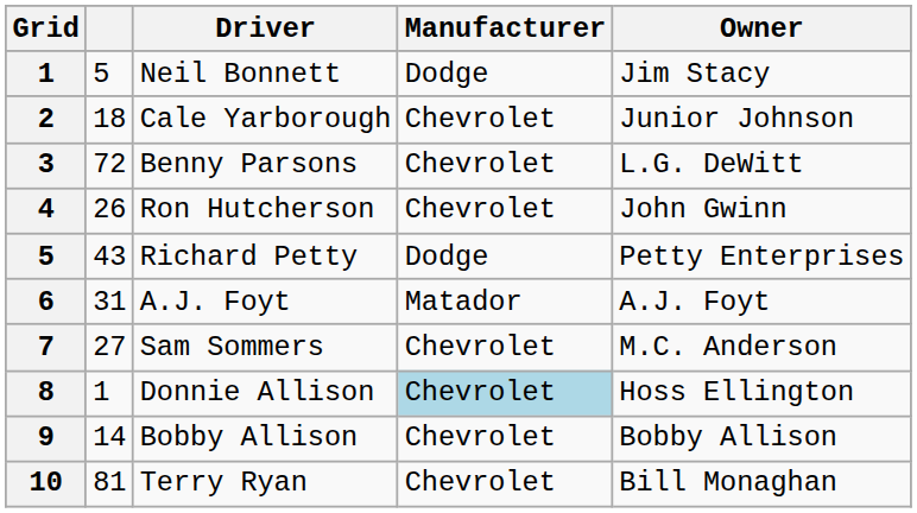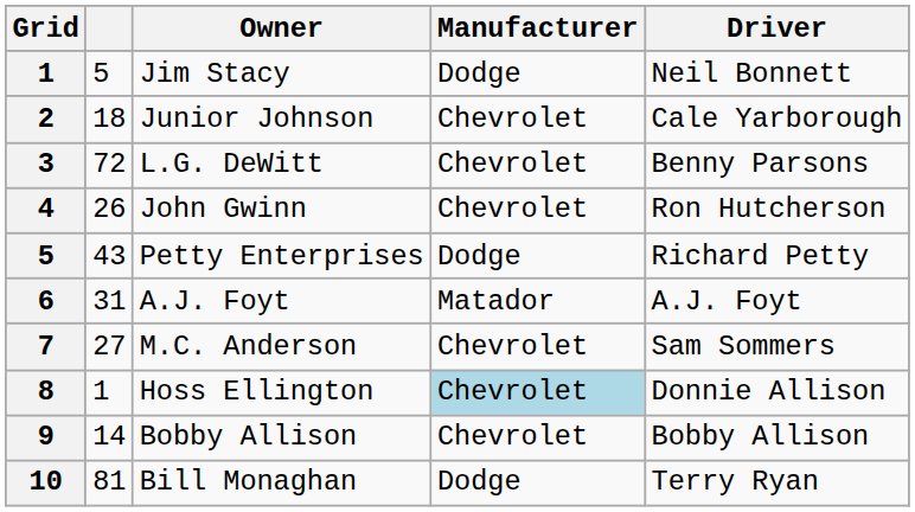 <table class="wikitable">
 <tr>
 <th>Grid</th>
 <th></th>
+<th>Owner</th>
+<th>Manufacturer</th>
 <th>Driver</th>
-<th>Manufacturer</th>
-<th>Owner</th>
 </tr>
 <tr>
 <th>1</th>
 <td>5</td>
+<td>Jim Stacy</td>
+<td>Dodge</td>
 <td>Neil Bonnett</td>
-<td>Dodge</td>
-<td>Jim Stacy</td>
 </tr>
 <tr>
 <th>2</th>
 <td>18</td>
+<td>Junior Johnson</td>
+<td>Chevrolet</td>
 <td>Cale Yarborough</td>
-<td>Chevrolet</td>
-<td>Junior Johnson</td>
 </tr>
 <tr>
 <th>3</th>
 <td>72</td>
+<td>L.G. DeWitt</td>
+<td>Chevrolet</td>
 <td>Benny Parsons</td>
-<td>Chevrolet</td>
-<td>L.G. DeWitt</td>
 </tr>
 <tr>
 <th>4</th>
 <td>26</td>
+<td>John Gwinn</td>
+<td>Chevrolet</td>
 <td>Ron Hutcherson</td>
-<td>Chevrolet</td>
-<td>John Gwinn</td>
 </tr>
 <tr>
 <th>5</th>
 <td>43</td>
+<td>Petty Enterprises</td>
+<td>Dodge</td>
 <td>Richard Petty</td>
-<td>Dodge</td>
-<td>Petty Enterprises</td>
 </tr>
 <tr>
 <th>6</th>
 <td>31</td>
 <td>A.J. Foyt</td>
 <td>Matador</td>
 <td>A.J. Foyt</td>
 </tr>
 <tr>
 <th>7</th>
 <td>27</td>
+<td>M.C. Anderson</td>
+<td>Chevrolet</td>
 <td>Sam Sommers</td>
-<td>Chevrolet</td>
-<td>M.C. Anderson</td>
 </tr>
 <tr>
 <th>8</th>
 <td>1</td>
+<td>Hoss Ellington</td>
+<td style="background: lightblue;">Chevrolet</td>
 <td>Donnie Allison</td>
-<td style="background: lightblue;">Chevrolet</td>
-<td>Hoss Ellington</td>
 </tr>
 <tr>
 <th>9</th>
 <td>14</td>
 <td>Bobby Allison</td>
 <td>Chevrolet</td>
 <td>Bobby Allison</td>
 </tr>
 <tr>
 <th>10</th>
 <td>81</td>
+<td>Bill Monaghan</td>
+<td>Dodge</td>
 <td>Terry Ryan</td>
-<td>Chevrolet</td>
-<td>Bill Monaghan</td>
 </tr>
 </table>
